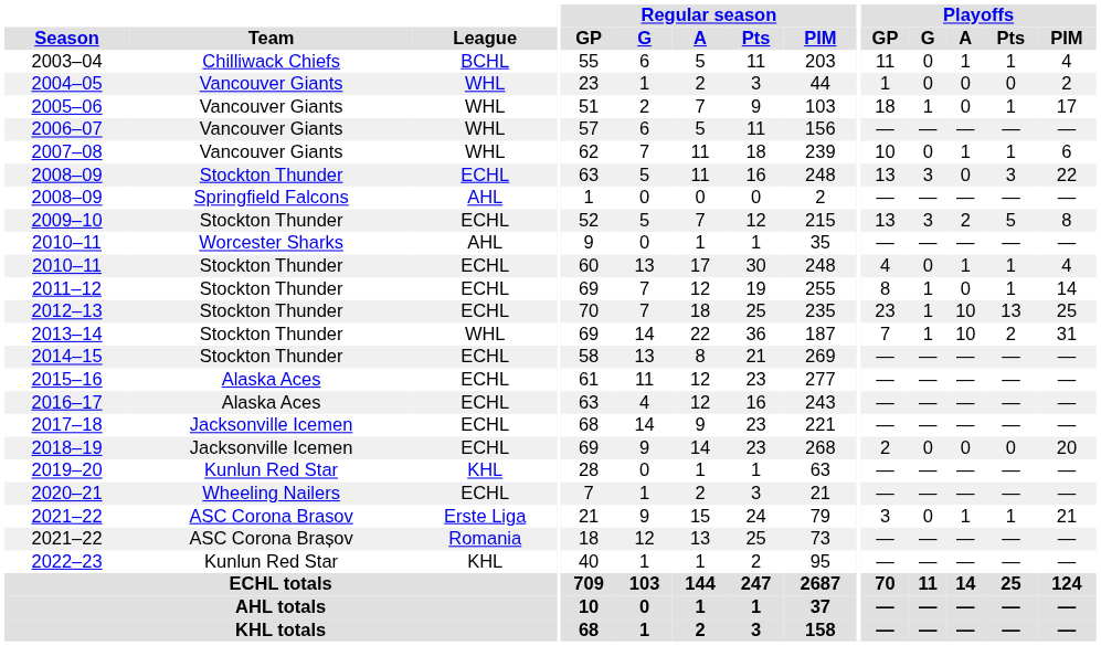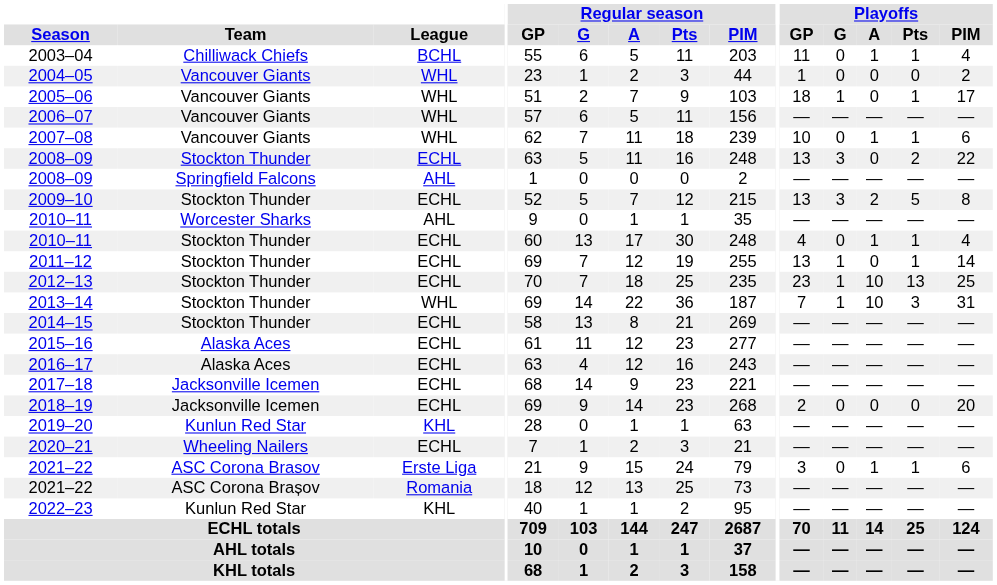 <table border="0" cellpadding="1" cellspacing="0" style="text-align:center; width:60em">
 <tr bgcolor="#e0e0e0">
 <th colspan="3" bgcolor="#ffffff"></th>
 <th rowspan="99" bgcolor="#ffffff"></th>
 <th colspan="5"><a href='#'>Regular season</a></th>
 <th rowspan="99" bgcolor="#ffffff"></th>
 <th colspan="5"><a href='#'>Playoffs</a></th>
 </tr>
 <tr bgcolor="#e0e0e0">
 <th><a href='#'>Season</a></th>
 <th>Team</th>
 <th>League</th>
 <th>GP</th>
 <th><a href='#'>G</a></th>
 <th><a href='#'>A</a></th>
 <th><a href='#'>Pts</a></th>
 <th><a href='#'>PIM</a></th>
 <th>GP</th>
 <th>G</th>
 <th>A</th>
 <th>Pts</th>
 <th>PIM</th>
 </tr>
 <tr ALIGN="center">
 <td>2003–04</td>
 <td><a href='#'>Chilliwack Chiefs</a></td>
 <td><a href='#'>BCHL</a></td>
 <td>55</td>
 <td>6</td>
 <td>5</td>
 <td>11</td>
 <td>203</td>
 <td>11</td>
 <td>0</td>
 <td>1</td>
 <td>1</td>
 <td>4</td>
 </tr>
 <tr ALIGN="center" bgcolor="#f0f0f0">
 <td><a href='#'>2004–05</a></td>
 <td><a href='#'>Vancouver Giants</a></td>
 <td><a href='#'>WHL</a></td>
 <td>23</td>
 <td>1</td>
 <td>2</td>
 <td>3</td>
 <td>44</td>
 <td>1</td>
 <td>0</td>
 <td>0</td>
 <td>0</td>
 <td>2</td>
 </tr>
 <tr ALIGN="center">
 <td><a href='#'>2005–06</a></td>
 <td>Vancouver Giants</td>
 <td>WHL</td>
 <td>51</td>
 <td>2</td>
 <td>7</td>
 <td>9</td>
 <td>103</td>
 <td>18</td>
 <td>1</td>
 <td>0</td>
 <td>1</td>
 <td>17</td>
 </tr>
 <tr ALIGN="center" bgcolor="#f0f0f0">
 <td><a href='#'>2006–07</a></td>
 <td>Vancouver Giants</td>
 <td>WHL</td>
 <td>57</td>
 <td>6</td>
 <td>5</td>
 <td>11</td>
 <td>156</td>
 <td>—</td>
 <td>—</td>
 <td>—</td>
 <td>—</td>
 <td>—</td>
 </tr>
 <tr ALIGN="center">
 <td><a href='#'>2007–08</a></td>
 <td>Vancouver Giants</td>
 <td>WHL</td>
 <td>62</td>
 <td>7</td>
 <td>11</td>
 <td>18</td>
 <td>239</td>
 <td>10</td>
 <td>0</td>
 <td>1</td>
 <td>1</td>
 <td>6</td>
 </tr>
 <tr ALIGN="center" bgcolor="#f0f0f0">
 <td><a href='#'>2008–09</a></td>
 <td><a href='#'>Stockton Thunder</a></td>
 <td><a href='#'>ECHL</a></td>
 <td>63</td>
 <td>5</td>
 <td>11</td>
 <td>16</td>
 <td>248</td>
 <td>13</td>
 <td>3</td>
 <td>0</td>
-<td>3</td>
+<td>2</td>
 <td>22</td>
 </tr>
 <tr ALIGN="center">
 <td><a href='#'>2008–09</a></td>
 <td><a href='#'>Springfield Falcons</a></td>
 <td><a href='#'>AHL</a></td>
 <td>1</td>
 <td>0</td>
 <td>0</td>
 <td>0</td>
 <td>2</td>
 <td>—</td>
 <td>—</td>
 <td>—</td>
 <td>—</td>
 <td>—</td>
 </tr>
 <tr ALIGN="center" bgcolor="#f0f0f0">
 <td><a href='#'>2009–10</a></td>
 <td>Stockton Thunder</td>
 <td>ECHL</td>
 <td>52</td>
 <td>5</td>
 <td>7</td>
 <td>12</td>
 <td>215</td>
 <td>13</td>
 <td>3</td>
 <td>2</td>
 <td>5</td>
 <td>8</td>
 </tr>
 <tr ALIGN="center">
 <td><a href='#'>2010–11</a></td>
 <td><a href='#'>Worcester Sharks</a></td>
 <td>AHL</td>
 <td>9</td>
 <td>0</td>
 <td>1</td>
 <td>1</td>
 <td>35</td>
 <td>—</td>
 <td>—</td>
 <td>—</td>
 <td>—</td>
 <td>—</td>
 </tr>
 <tr ALIGN="center"  bgcolor="#f0f0f0">
 <td><a href='#'>2010–11</a></td>
 <td>Stockton Thunder</td>
 <td>ECHL</td>
 <td>60</td>
 <td>13</td>
 <td>17</td>
 <td>30</td>
 <td>248</td>
 <td>4</td>
 <td>0</td>
 <td>1</td>
 <td>1</td>
 <td>4</td>
 </tr>
 <tr ALIGN="center">
 <td><a href='#'>2011–12</a></td>
 <td>Stockton Thunder</td>
 <td>ECHL</td>
 <td>69</td>
 <td>7</td>
 <td>12</td>
 <td>19</td>
 <td>255</td>
-<td>8</td>
+<td>13</td>
 <td>1</td>
 <td>0</td>
 <td>1</td>
 <td>14</td>
 </tr>
 <tr ALIGN="center"  bgcolor="#f0f0f0">
 <td><a href='#'>2012–13</a></td>
 <td>Stockton Thunder</td>
 <td>ECHL</td>
 <td>70</td>
 <td>7</td>
 <td>18</td>
 <td>25</td>
 <td>235</td>
 <td>23</td>
 <td>1</td>
 <td>10</td>
 <td>13</td>
 <td>25</td>
 </tr>
 <tr ALIGN="center">
 <td><a href='#'>2013–14</a></td>
 <td>Stockton Thunder</td>
 <td>WHL</td>
 <td>69</td>
 <td>14</td>
 <td>22</td>
 <td>36</td>
 <td>187</td>
 <td>7</td>
 <td>1</td>
 <td>10</td>
-<td>2</td>
+<td>3</td>
 <td>31</td>
 </tr>
 <tr ALIGN="center"  bgcolor="#f0f0f0">
 <td><a href='#'>2014–15</a></td>
 <td>Stockton Thunder</td>
 <td>ECHL</td>
 <td>58</td>
 <td>13</td>
 <td>8</td>
 <td>21</td>
 <td>269</td>
 <td>—</td>
 <td>—</td>
 <td>—</td>
 <td>—</td>
 <td>—</td>
 </tr>
 <tr ALIGN="center">
 <td><a href='#'>2015–16</a></td>
 <td><a href='#'>Alaska Aces</a></td>
 <td>ECHL</td>
 <td>61</td>
 <td>11</td>
 <td>12</td>
 <td>23</td>
 <td>277</td>
 <td>—</td>
 <td>—</td>
 <td>—</td>
 <td>—</td>
 <td>—</td>
 </tr>
 <tr ALIGN="center"  bgcolor="#f0f0f0">
 <td><a href='#'>2016–17</a></td>
 <td>Alaska Aces</td>
 <td>ECHL</td>
 <td>63</td>
 <td>4</td>
 <td>12</td>
 <td>16</td>
 <td>243</td>
 <td>—</td>
 <td>—</td>
 <td>—</td>
 <td>—</td>
 <td>—</td>
 </tr>
 <tr ALIGN="center">
 <td><a href='#'>2017–18</a></td>
 <td><a href='#'>Jacksonville Icemen</a></td>
 <td>ECHL</td>
 <td>68</td>
 <td>14</td>
 <td>9</td>
 <td>23</td>
 <td>221</td>
 <td>—</td>
 <td>—</td>
 <td>—</td>
 <td>—</td>
 <td>—</td>
 </tr>
 <tr ALIGN="center"  bgcolor="#f0f0f0">
 <td><a href='#'>2018–19</a></td>
 <td>Jacksonville Icemen</td>
 <td>ECHL</td>
 <td>69</td>
 <td>9</td>
 <td>14</td>
 <td>23</td>
 <td>268</td>
 <td>2</td>
 <td>0</td>
 <td>0</td>
 <td>0</td>
 <td>20</td>
 </tr>
 <tr ALIGN="center">
 <td><a href='#'>2019–20</a></td>
 <td><a href='#'>Kunlun Red Star</a></td>
 <td><a href='#'>KHL</a></td>
 <td>28</td>
 <td>0</td>
 <td>1</td>
 <td>1</td>
 <td>63</td>
 <td>—</td>
 <td>—</td>
 <td>—</td>
 <td>—</td>
 <td>—</td>
 </tr>
 <tr ALIGN="center" bgcolor="#f0f0f0">
 <td><a href='#'>2020–21</a></td>
 <td><a href='#'>Wheeling Nailers</a></td>
 <td>ECHL</td>
 <td>7</td>
 <td>1</td>
 <td>2</td>
 <td>3</td>
 <td>21</td>
 <td>—</td>
 <td>—</td>
 <td>—</td>
 <td>—</td>
 <td>—</td>
 </tr>
 <tr ALIGN="center">
 <td><a href='#'>2021–22</a></td>
 <td><a href='#'>ASC Corona Brasov</a></td>
 <td><a href='#'>Erste Liga</a></td>
 <td>21</td>
 <td>9</td>
 <td>15</td>
 <td>24</td>
 <td>79</td>
 <td>3</td>
 <td>0</td>
 <td>1</td>
 <td>1</td>
-<td>21</td>
+<td>6</td>
 </tr>
 <tr ALIGN="center" bgcolor="#f0f0f0">
 <td>2021–22</td>
 <td>ASC Corona Brașov</td>
 <td><a href='#'>Romania</a></td>
 <td>18</td>
 <td>12</td>
 <td>13</td>
 <td>25</td>
 <td>73</td>
 <td>—</td>
 <td>—</td>
 <td>—</td>
 <td>—</td>
 <td>—</td>
 </tr>
 <tr ALIGN="center">
 <td><a href='#'>2022–23</a></td>
 <td>Kunlun Red Star</td>
 <td>KHL</td>
 <td>40</td>
 <td>1</td>
 <td>1</td>
 <td>2</td>
 <td>95</td>
 <td>—</td>
 <td>—</td>
 <td>—</td>
 <td>—</td>
 <td>—</td>
 </tr>
 <tr bgcolor="#e0e0e0">
 <th colspan="3">ECHL totals</th>
 <th>709</th>
 <th>103</th>
 <th>144</th>
 <th>247</th>
 <th>2687</th>
 <th>70</th>
 <th>11</th>
 <th>14</th>
 <th>25</th>
 <th>124</th>
 </tr>
 <tr bgcolor="#e0e0e0">
 <th colspan="3">AHL totals</th>
 <th>10</th>
 <th>0</th>
 <th>1</th>
 <th>1</th>
 <th>37</th>
 <th>—</th>
 <th>—</th>
 <th>—</th>
 <th>—</th>
 <th>—</th>
 </tr>
 <tr bgcolor="#e0e0e0">
 <th colspan="3">KHL totals</th>
 <th>68</th>
 <th>1</th>
 <th>2</th>
 <th>3</th>
 <th>158</th>
 <th>—</th>
 <th>—</th>
 <th>—</th>
 <th>—</th>
 <th>—</th>
 </tr>
 </table>
